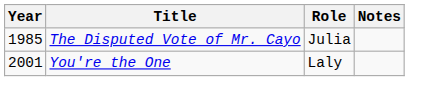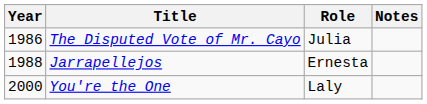 <table class="wikitable sortable">
 <tr>
 <th>Year</th>
 <th>Title</th>
 <th>Role</th>
 <th class="unsortable">Notes</th>
 </tr>
 <tr>
-<td>1985</td>
+<td>1986</td>
 <td><em><a href='#'>The Disputed Vote of Mr. Cayo</a></em></td>
 <td>Julia</td>
 <td></td>
 </tr>
 <tr>
-<td>2001</td>
+<td>1988</td>
+<td><em><a href='#'>Jarrapellejos</a></em></td>
+<td>Ernesta</td>
+<td></td>
+</tr>
+<tr>
+<td>2000</td>
 <td><em><a href='#'>You're the One</a></em></td>
 <td>Laly</td>
 </tr>
 </table>
